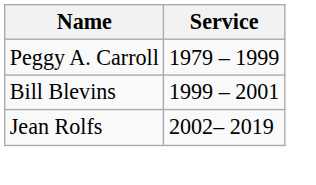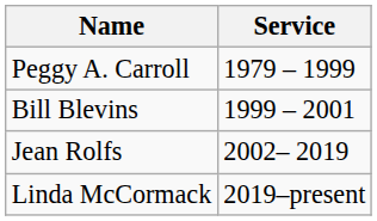 <table class="wikitable">
 <tr>
 <th>Name</th>
 <th>Service</th>
 </tr>
 <tr>
 <td>Peggy A. Carroll</td>
 <td>1979 – 1999</td>
 </tr>
 <tr>
 <td>Bill Blevins</td>
 <td>1999 – 2001</td>
 </tr>
 <tr>
 <td>Jean Rolfs</td>
 <td>2002– 2019</td>
 </tr>
+<tr>
+<td>Linda McCormack</td>
+<td>2019–present</td>
+</tr>
 </table>
